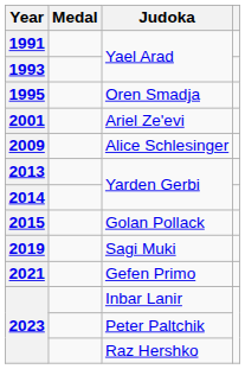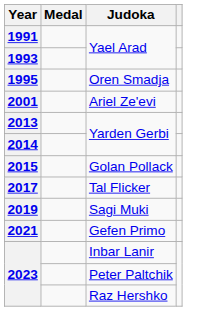 <table class="wikitable sortable">
 <tr>
 <th>Year</th>
 <th>Medal</th>
 <th>Judoka</th>
 <th class=unsortable></th>
 </tr>
 <tr>
 <th><a href='#'>1991</a></th>
 <td align=center></td>
 <td rowspan=2><a href='#'>Yael Arad</a></td>
 <td></td>
 </tr>
 <tr>
 <th><a href='#'>1993</a></th>
 <td align=center></td>
 <td></td>
 </tr>
 <tr>
 <th><a href='#'>1995</a></th>
 <td align=center></td>
 <td><a href='#'>Oren Smadja</a></td>
 <td></td>
 </tr>
 <tr>
 <th><a href='#'>2001</a></th>
 <td align=center></td>
 <td><a href='#'>Ariel Ze'evi</a></td>
 <td></td>
 </tr>
 <tr>
-<th><a href='#'>2009</a></th>
-<td align=center></td>
-<td><a href='#'>Alice Schlesinger</a></td>
-<td></td>
-</tr>
-<tr>
 <th><a href='#'>2013</a></th>
 <td align=center></td>
 <td rowspan=2><a href='#'>Yarden Gerbi</a></td>
 <td></td>
 </tr>
 <tr>
 <th><a href='#'>2014</a></th>
 <td align=center></td>
 <td></td>
 </tr>
 <tr>
 <th><a href='#'>2015</a></th>
 <td align=center></td>
 <td><a href='#'>Golan Pollack</a></td>
+<td></td>
+</tr>
+<tr>
+<th><a href='#'>2017</a></th>
+<td align=center></td>
+<td><a href='#'>Tal Flicker</a></td>
 <td></td>
 </tr>
 <tr>
 <th><a href='#'>2019</a></th>
 <td align=center></td>
 <td><a href='#'>Sagi Muki</a></td>
 <td></td>
 </tr>
 <tr>
 <th><a href='#'>2021</a></th>
 <td align=center></td>
 <td><a href='#'>Gefen Primo</a></td>
 <td></td>
 </tr>
 <tr>
 <th rowspan=3><a href='#'>2023</a></th>
 <td align=center></td>
 <td><a href='#'>Inbar Lanir</a></td>
 <td rowspan=3></td>
 </tr>
 <tr>
 <td align=center></td>
 <td><a href='#'>Peter Paltchik</a></td>
 </tr>
 <tr>
 <td align=center></td>
 <td><a href='#'>Raz Hershko</a></td>
 </tr>
 </table>
